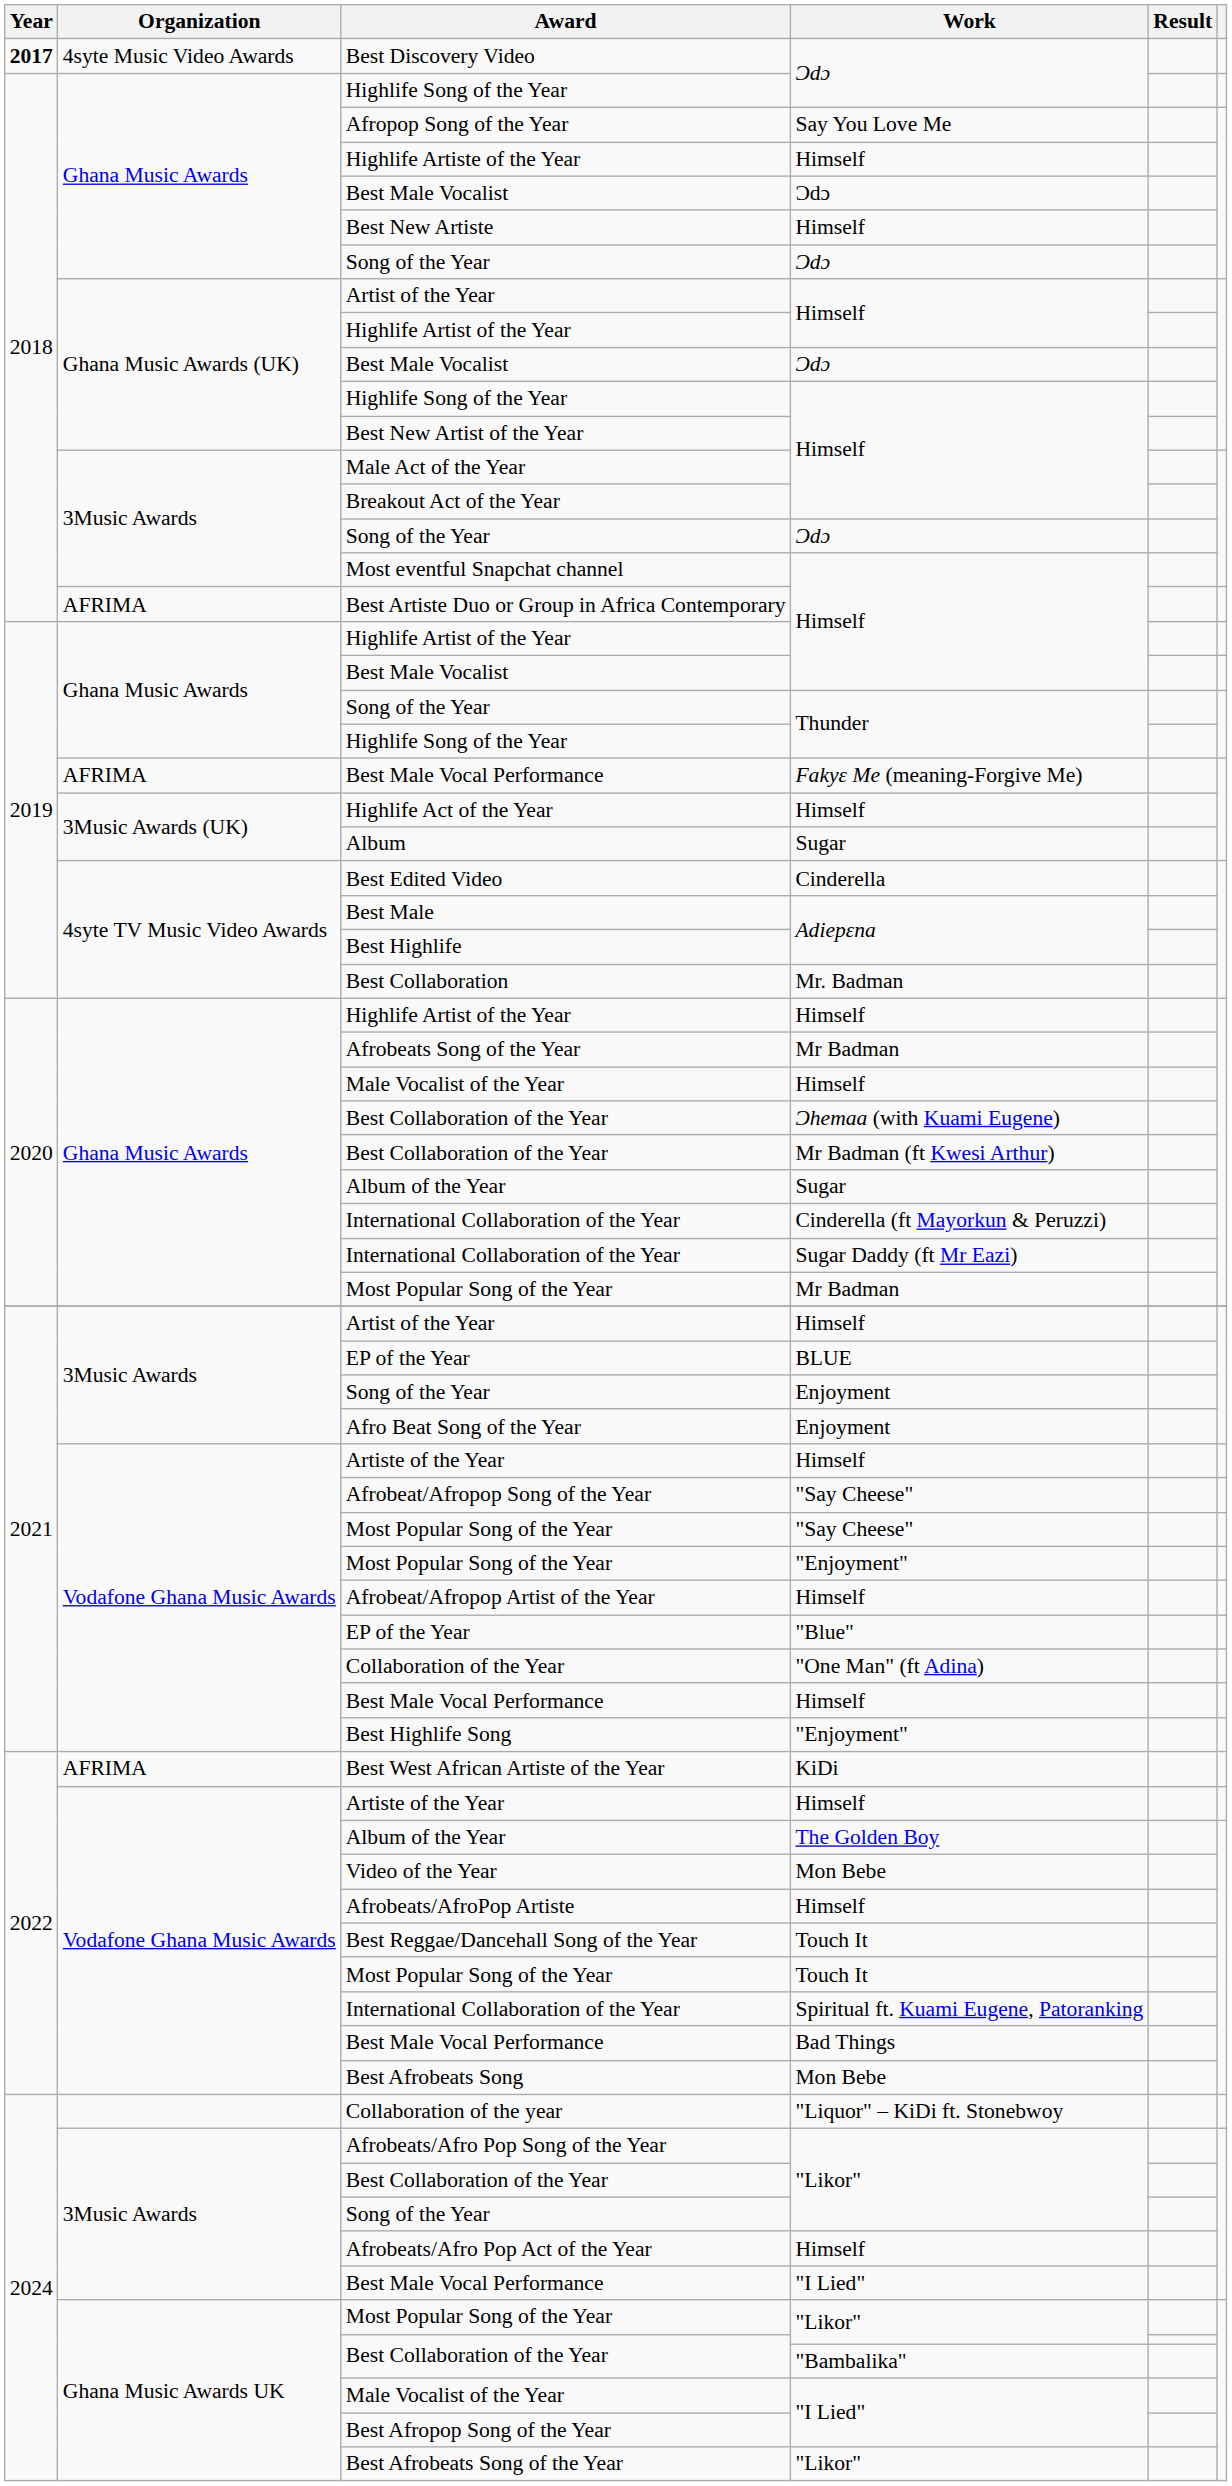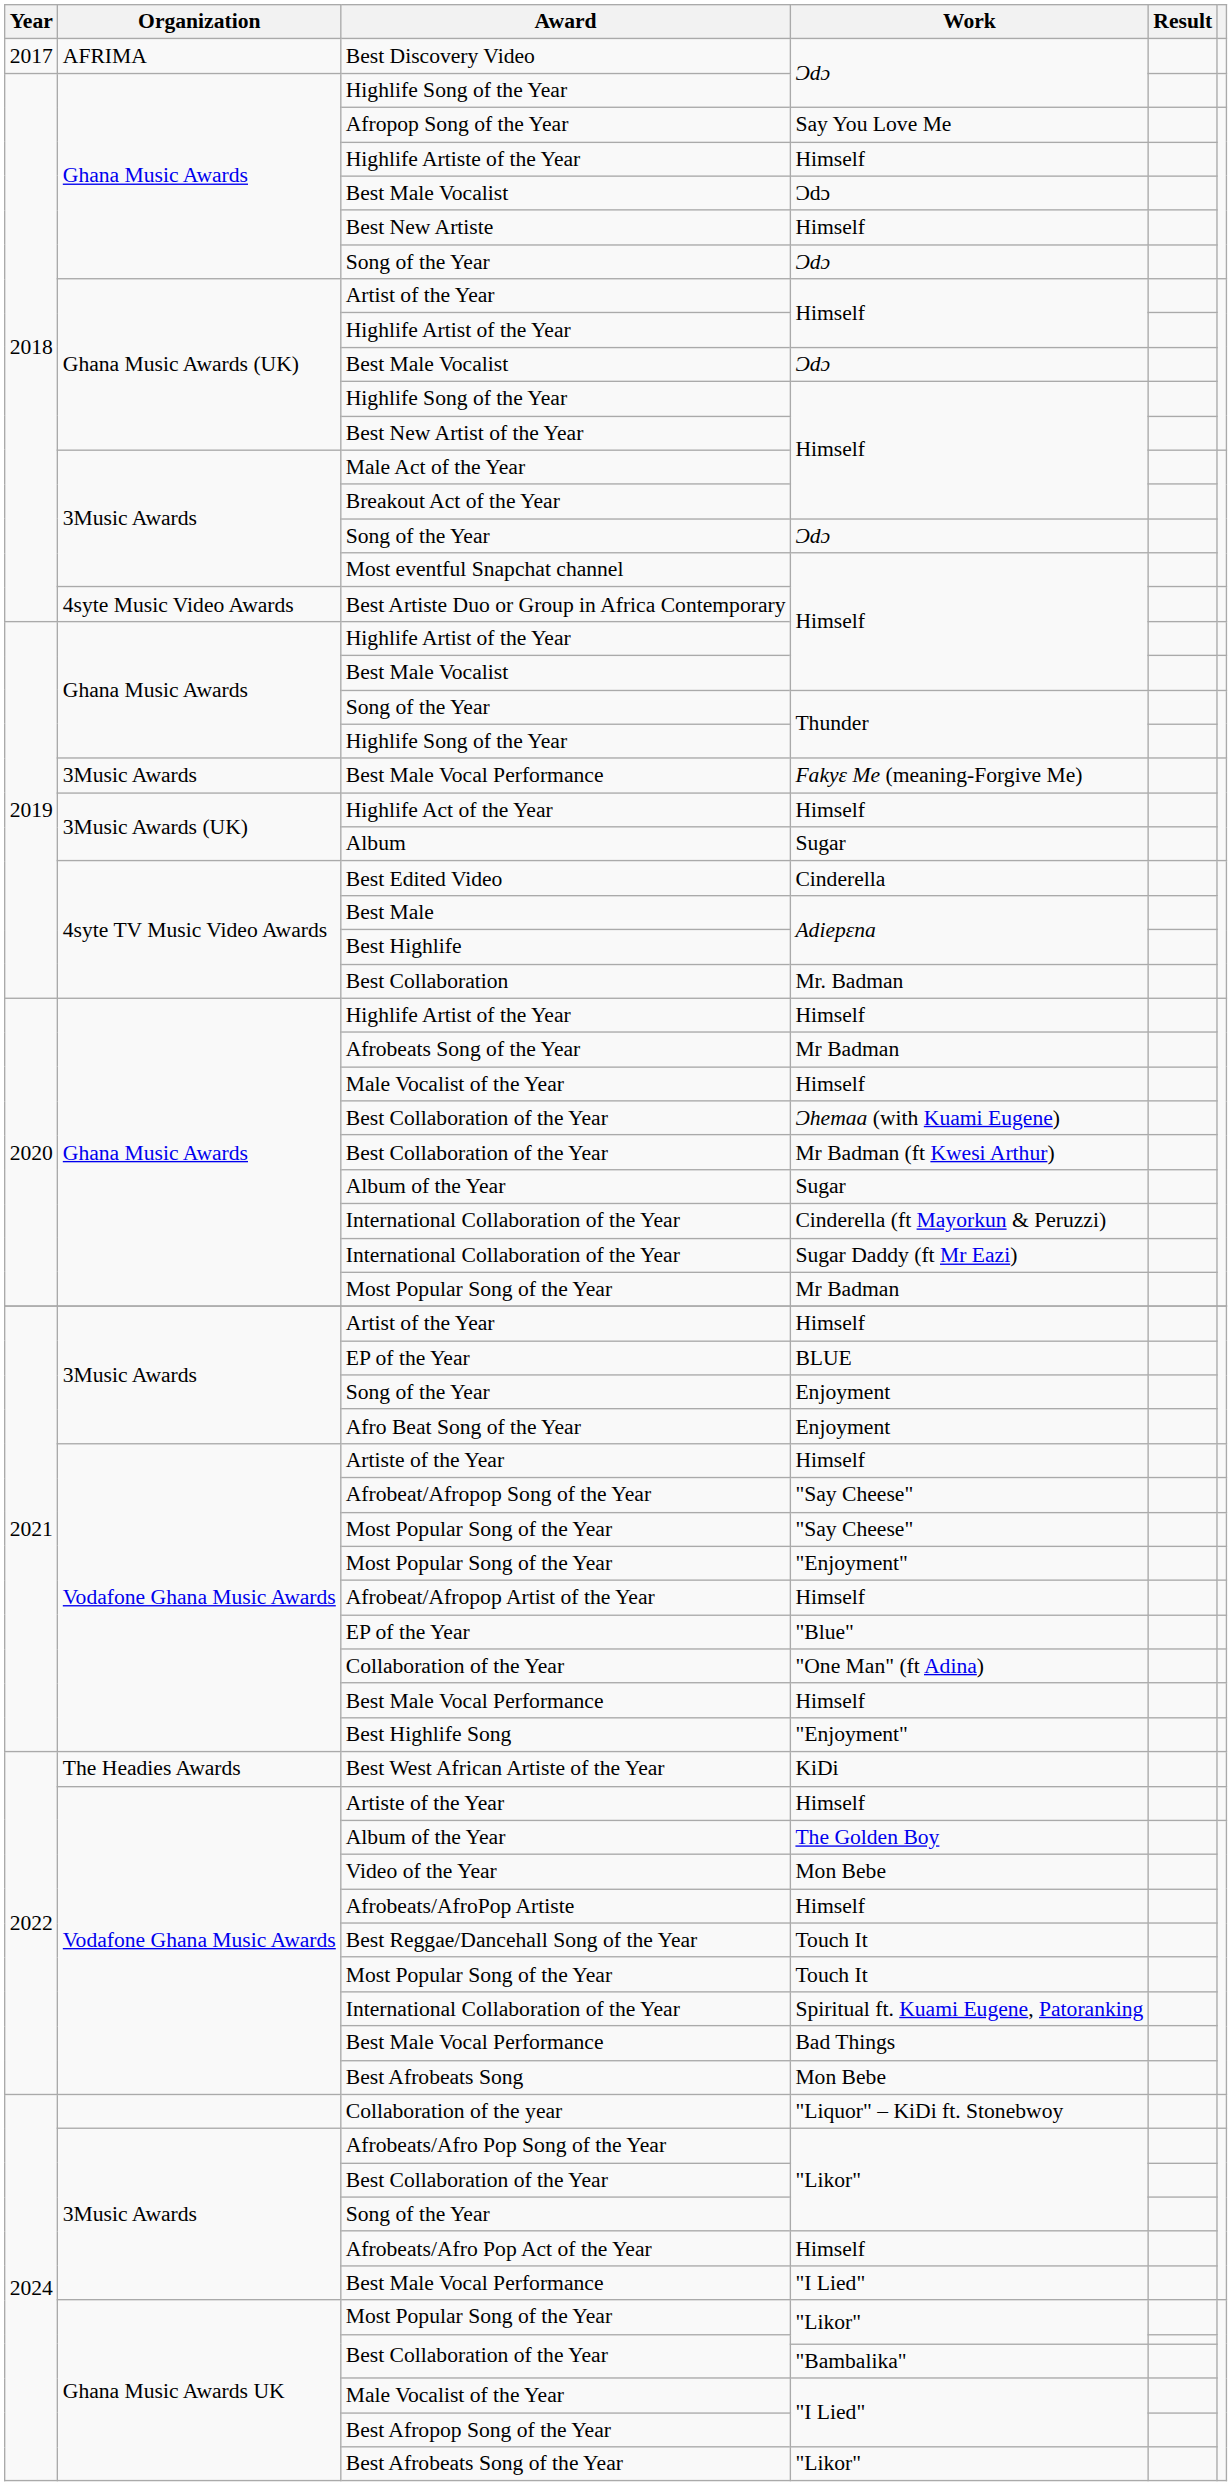 <table class="wikitable">
 <tr>
 <th>Year</th>
 <th>Organization</th>
 <th>Award</th>
 <th>Work</th>
 <th>Result</th>
 <th></th>
 </tr>
 <tr>
-<td><strong>2017</strong></td>
-<td>4syte Music Video Awards</td>
+<td>2017</td>
+<td>AFRIMA</td>
 <td>Best Discovery Video</td>
 <td rowspan="2"><em>Ɔdɔ</em></td>
 <td></td>
 <td></td>
 </tr>
 <tr>
 <td rowspan="16">2018</td>
 <td rowspan="6"><a href='#'>Ghana Music Awards</a></td>
 <td>Highlife Song of the Year</td>
 <td></td>
 <td></td>
 </tr>
 <tr>
 <td>Afropop Song of the Year</td>
 <td>Say You Love Me</td>
 <td></td>
 <td rowspan=5></td>
 </tr>
 <tr>
 <td>Highlife Artiste of the Year</td>
 <td>Himself</td>
 <td></td>
 </tr>
 <tr>
 <td>Best Male Vocalist</td>
 <td>Ɔdɔ</td>
 <td></td>
 </tr>
 <tr>
 <td>Best New Artiste</td>
 <td>Himself</td>
 <td></td>
 </tr>
 <tr>
 <td>Song of the Year</td>
 <td><em>Ɔdɔ</em></td>
 <td></td>
 </tr>
 <tr>
 <td rowspan="5">Ghana Music Awards (UK)</td>
 <td>Artist of the Year</td>
 <td rowspan="2">Himself</td>
 <td></td>
 <td rowspan=5></td>
 </tr>
 <tr>
 <td>Highlife Artist of the Year</td>
 <td></td>
 </tr>
 <tr>
 <td>Best Male Vocalist</td>
 <td><em>Ɔdɔ</em></td>
 <td></td>
 </tr>
 <tr>
 <td>Highlife Song of the Year</td>
 <td rowspan="4">Himself</td>
 <td></td>
 </tr>
 <tr>
 <td>Best New Artist of the Year</td>
 <td></td>
 </tr>
 <tr>
 <td rowspan="4">3Music Awards</td>
 <td>Male Act of the Year</td>
 <td></td>
 <td rowspan=4></td>
 </tr>
 <tr>
 <td>Breakout Act of the Year</td>
 <td></td>
 </tr>
 <tr>
 <td>Song of the Year</td>
 <td><em>Ɔdɔ</em></td>
 <td></td>
 </tr>
 <tr>
 <td>Most eventful Snapchat channel</td>
 <td rowspan="4">Himself</td>
 <td></td>
 </tr>
 <tr>
-<td>AFRIMA</td>
+<td>4syte Music Video Awards</td>
 <td>Best Artiste Duo or Group in Africa Contemporary</td>
 <td></td>
 <td></td>
 </tr>
 <tr>
 <td rowspan="11">2019</td>
 <td rowspan="4">Ghana Music Awards</td>
 <td>Highlife Artist of the Year</td>
 <td></td>
 <td></td>
 </tr>
 <tr>
 <td>Best Male Vocalist</td>
 <td></td>
 <td></td>
 </tr>
 <tr>
 <td>Song of the Year</td>
 <td rowspan="2">Thunder</td>
 <td></td>
 <td rowspan=2></td>
 </tr>
 <tr>
 <td>Highlife Song of the Year</td>
 <td></td>
 </tr>
 <tr>
-<td>AFRIMA</td>
+<td>3Music Awards</td>
 <td>Best Male Vocal Performance</td>
 <td><em>Fakyɛ Me</em> (meaning-Forgive Me)</td>
 <td></td>
 <td rowspan=3></td>
 </tr>
 <tr>
 <td rowspan="2">3Music Awards (UK)</td>
 <td>Highlife Act of the Year</td>
 <td>Himself</td>
 <td></td>
 </tr>
 <tr>
 <td>Album</td>
 <td>Sugar</td>
 <td></td>
 </tr>
 <tr>
 <td rowspan="4">4syte TV Music Video Awards</td>
 <td>Best Edited Video</td>
 <td>Cinderella</td>
 <td></td>
 <td rowspan=4></td>
 </tr>
 <tr>
 <td>Best Male</td>
 <td rowspan="2"><em>Adiepɛna</em></td>
 <td></td>
 </tr>
 <tr>
 <td>Best Highlife</td>
 <td></td>
 </tr>
 <tr>
 <td>Best Collaboration</td>
 <td>Mr. Badman</td>
 <td></td>
 </tr>
 <tr>
 <td rowspan="9">2020</td>
 <td rowspan="9"><a href='#'>Ghana Music Awards</a></td>
 <td>Highlife Artist of the Year</td>
 <td>Himself</td>
 <td></td>
 <td rowspan=9></td>
 </tr>
 <tr>
 <td>Afrobeats Song of the Year</td>
 <td>Mr Badman</td>
 <td></td>
 </tr>
 <tr>
 <td>Male Vocalist of the Year</td>
 <td>Himself</td>
 <td></td>
 </tr>
 <tr>
 <td>Best Collaboration of the Year</td>
 <td><em>Ɔhemaa</em> (with <a href='#'>Kuami Eugene</a>)</td>
 <td></td>
 </tr>
 <tr>
 <td>Best Collaboration of the Year</td>
 <td>Mr Badman (ft <a href='#'>Kwesi Arthur</a>)</td>
 <td></td>
 </tr>
 <tr>
 <td>Album of the Year</td>
 <td>Sugar</td>
 <td></td>
 </tr>
 <tr>
 <td>International Collaboration of the Year</td>
 <td>Cinderella (ft <a href='#'>Mayorkun</a> & Peruzzi)</td>
 <td></td>
 </tr>
 <tr>
 <td>International Collaboration of the Year</td>
 <td>Sugar Daddy (ft <a href='#'>Mr Eazi</a>)</td>
 <td></td>
 </tr>
 <tr>
 <td>Most Popular Song of the Year</td>
 <td>Mr Badman</td>
 <td></td>
 </tr>
 <tr>
 </tr>
 <tr>
 <td rowspan="13">2021</td>
 <td rowspan="4">3Music Awards</td>
 <td>Artist of the Year</td>
 <td>Himself</td>
 <td></td>
 <td rowspan=4></td>
 </tr>
 <tr>
 <td>EP of the Year</td>
 <td>BLUE</td>
 <td></td>
 </tr>
 <tr>
 <td>Song of the Year</td>
 <td>Enjoyment</td>
 <td></td>
 </tr>
 <tr>
 <td>Afro Beat Song of the Year</td>
 <td>Enjoyment</td>
 <td></td>
 </tr>
 <tr>
 <td rowspan="9"><a href='#'>Vodafone Ghana Music Awards</a></td>
 <td>Artiste of the Year</td>
 <td>Himself</td>
 <td></td>
 <td></td>
 </tr>
 <tr>
 <td>Afrobeat/Afropop Song of the Year</td>
 <td>"Say Cheese"</td>
 <td></td>
 <td></td>
 </tr>
 <tr>
 <td>Most Popular Song of the Year</td>
 <td>"Say Cheese"</td>
 <td></td>
 <td></td>
 </tr>
 <tr>
 <td>Most Popular Song of the Year</td>
 <td>"Enjoyment"</td>
 <td></td>
 <td></td>
 </tr>
 <tr>
 <td>Afrobeat/Afropop Artist of the Year</td>
 <td>Himself</td>
 <td></td>
 <td></td>
 </tr>
 <tr>
 <td>EP of the Year</td>
 <td>"Blue"</td>
 <td></td>
 <td></td>
 </tr>
 <tr>
 <td>Collaboration of the Year</td>
 <td>"One Man" (ft <a href='#'>Adina</a>)</td>
 <td></td>
 <td></td>
 </tr>
 <tr>
 <td>Best Male Vocal Performance</td>
 <td>Himself</td>
 <td></td>
 <td></td>
 </tr>
 <tr>
 <td>Best Highlife Song</td>
 <td>"Enjoyment"</td>
 <td></td>
 <td></td>
 </tr>
 <tr>
 <td rowspan="10">2022</td>
-<td>AFRIMA</td>
+<td rowspan="1">The Headies Awards</td>
 <td>Best West African Artiste of the Year</td>
 <td>KiDi</td>
 <td></td>
 <td></td>
 </tr>
 <tr>
 <td rowspan="9"><a href='#'>Vodafone Ghana Music Awards</a></td>
 <td>Artiste of the Year</td>
 <td>Himself</td>
 <td></td>
 <td></td>
 </tr>
 <tr>
 <td>Album of the Year</td>
 <td><a href='#'>The Golden Boy</a></td>
 <td></td>
 <td rowspan=8></td>
 </tr>
 <tr>
 <td>Video of the Year</td>
 <td>Mon Bebe</td>
 <td></td>
 </tr>
 <tr>
 <td>Afrobeats/AfroPop Artiste</td>
 <td>Himself</td>
 <td></td>
 </tr>
 <tr>
 <td>Best Reggae/Dancehall Song of the Year</td>
 <td>Touch It</td>
 <td></td>
 </tr>
 <tr>
 <td>Most Popular Song of the Year</td>
 <td>Touch It</td>
 <td></td>
 </tr>
 <tr>
 <td>International Collaboration of the Year</td>
 <td>Spiritual ft. <a href='#'>Kuami Eugene</a>, <a href='#'>Patoranking</a></td>
 <td></td>
 </tr>
 <tr>
 <td>Best Male Vocal Performance</td>
 <td>Bad Things</td>
 <td></td>
 </tr>
 <tr>
 <td>Best Afrobeats Song</td>
 <td>Mon Bebe</td>
 <td></td>
 </tr>
 <tr>
 <td rowspan=12>2024</td>
 <td></td>
 <td>Collaboration of the year</td>
 <td>"Liquor" – KiDi ft. Stonebwoy</td>
 <td></td>
 <td></td>
 </tr>
 <tr>
 <td rowspan=5>3Music Awards</td>
 <td>Afrobeats/Afro Pop Song of the Year</td>
 <td rowspan=3>"Likor"</td>
 <td></td>
 <td rowspan=5></td>
 </tr>
 <tr>
 <td>Best Collaboration of the Year</td>
 <td></td>
 </tr>
 <tr>
 <td>Song of the Year</td>
 <td></td>
 </tr>
 <tr>
 <td>Afrobeats/Afro Pop Act of the Year</td>
 <td>Himself</td>
 <td></td>
 </tr>
 <tr>
 <td>Best Male Vocal Performance</td>
 <td>"I Lied"</td>
 <td></td>
 </tr>
 <tr>
 <td rowspan=6>Ghana Music Awards UK</td>
 <td>Most Popular Song of the Year</td>
 <td rowspan=2>"Likor"</td>
 <td></td>
 <td rowspan=6></td>
 </tr>
 <tr>
 <td rowspan=2>Best Collaboration of the Year</td>
 <td></td>
 </tr>
 <tr>
 <td>"Bambalika"</td>
 <td></td>
 </tr>
 <tr>
 <td>Male Vocalist of the Year</td>
 <td rowspan=2>"I Lied"</td>
 <td></td>
 </tr>
 <tr>
 <td>Best Afropop Song of the Year</td>
 <td></td>
 </tr>
 <tr>
 <td>Best Afrobeats Song of the Year</td>
 <td>"Likor"</td>
 <td></td>
 </tr>
 </table>
